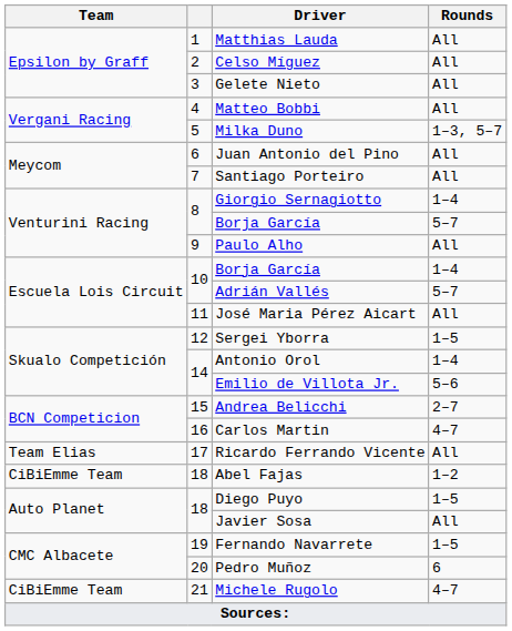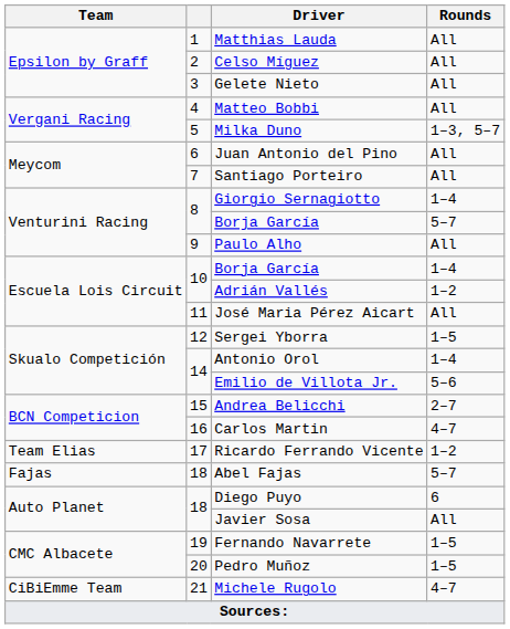 <table class="wikitable" style="font-size:85%">
 <tr>
 <th>Team</th>
 <th></th>
 <th>Driver</th>
 <th>Rounds</th>
 </tr>
 <tr>
 <td rowspan=3> <a href='#'>Epsilon by Graff</a></td>
 <td>1</td>
 <td> <a href='#'>Matthias Lauda</a></td>
 <td>All</td>
 </tr>
 <tr>
 <td>2</td>
 <td> <a href='#'>Celso Míguez</a></td>
 <td>All</td>
 </tr>
 <tr>
 <td>3</td>
 <td> Gelete Nieto</td>
 <td>All</td>
 </tr>
 <tr>
 <td rowspan=2> <a href='#'>Vergani Racing</a></td>
 <td>4</td>
 <td> <a href='#'>Matteo Bobbi</a></td>
 <td>All</td>
 </tr>
 <tr>
 <td>5</td>
 <td> <a href='#'>Milka Duno</a></td>
 <td>1–3, 5–7</td>
 </tr>
 <tr>
 <td rowspan=2> Meycom</td>
 <td>6</td>
 <td> Juan Antonio del Pino</td>
 <td>All</td>
 </tr>
 <tr>
 <td>7</td>
 <td> Santiago Porteiro</td>
 <td>All</td>
 </tr>
 <tr>
 <td rowspan=3> Venturini Racing</td>
 <td rowspan=2>8</td>
 <td> <a href='#'>Giorgio Sernagiotto</a></td>
 <td>1–4</td>
 </tr>
 <tr>
 <td> <a href='#'>Borja García</a></td>
 <td>5–7</td>
 </tr>
 <tr>
 <td>9</td>
 <td> <a href='#'>Paulo Alho</a></td>
 <td>All</td>
 </tr>
 <tr>
 <td rowspan=3 nowrap> Escuela Lois Circuit</td>
 <td rowspan=2>10</td>
 <td> <a href='#'>Borja García</a></td>
 <td>1–4</td>
 </tr>
 <tr>
 <td> <a href='#'>Adrián Vallés</a></td>
-<td>5–7</td>
+<td>1–2</td>
 </tr>
 <tr>
 <td>11</td>
 <td> José Maria Pérez Aicart</td>
 <td>All</td>
 </tr>
 <tr>
 <td rowspan=3> Skualo Competición</td>
 <td>12</td>
 <td> Sergei Yborra</td>
 <td>1–5</td>
 </tr>
 <tr>
 <td rowspan=2>14</td>
 <td> Antonio Orol</td>
 <td>1–4</td>
 </tr>
 <tr>
 <td> <a href='#'>Emilio de Villota Jr.</a></td>
 <td>5–6</td>
 </tr>
 <tr>
 <td rowspan=2> <a href='#'>BCN Competicion</a></td>
 <td>15</td>
 <td> <a href='#'>Andrea Belicchi</a></td>
 <td>2–7</td>
 </tr>
 <tr>
 <td>16</td>
 <td> Carlos Martin</td>
 <td>4–7</td>
 </tr>
 <tr>
 <td> Team Elias</td>
 <td>17</td>
 <td nowrap> Ricardo Ferrando Vicente</td>
-<td>All</td>
+<td>1–2</td>
 </tr>
 <tr>
-<td> CiBiEmme Team</td>
+<td> Fajas</td>
 <td>18</td>
 <td> Abel Fajas</td>
-<td>1–2</td>
+<td>5–7</td>
 </tr>
 <tr>
 <td rowspan=2> Auto Planet</td>
 <td rowspan=2>18</td>
 <td> Diego Puyo</td>
-<td>1–5</td>
+<td>6</td>
 </tr>
 <tr>
 <td> Javier Sosa</td>
 <td>All</td>
 </tr>
 <tr>
 <td rowspan=2> CMC Albacete</td>
 <td>19</td>
 <td> Fernando Navarrete</td>
 <td>1–5</td>
 </tr>
 <tr>
 <td>20</td>
 <td> Pedro Muñoz</td>
-<td>6</td>
+<td>1–5</td>
 </tr>
 <tr>
 <td> CiBiEmme Team</td>
 <td>21</td>
 <td> <a href='#'>Michele Rugolo</a></td>
 <td>4–7</td>
 </tr>
 <tr class="sortbottom">
 <td colspan="4" style="background-color:#EAECF0;text-align:center"><strong>Sources:</strong></td>
 </tr>
 </table>
